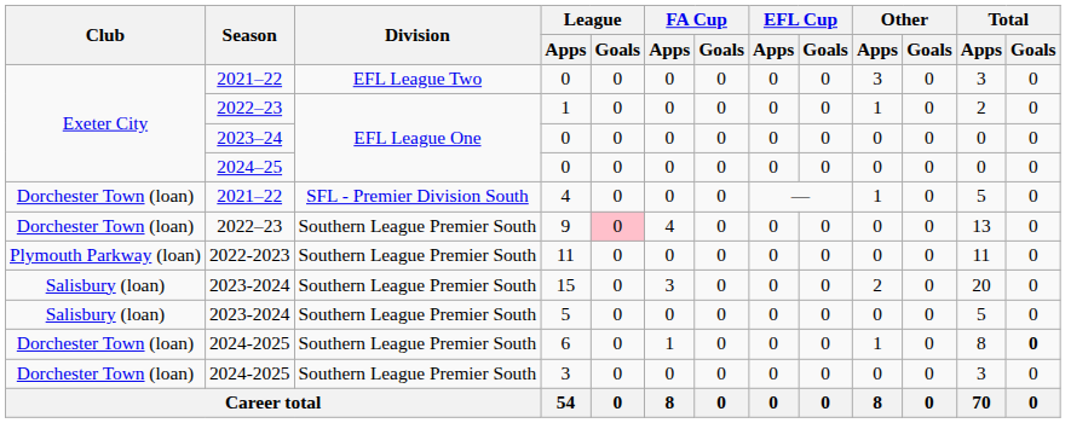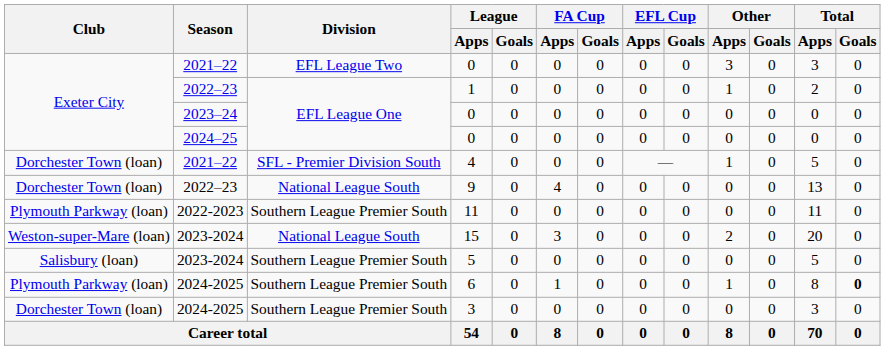 <table class="wikitable" style="text-align:center;">
 <tr>
 <th rowspan="2">Club</th>
 <th rowspan="2">Season</th>
 <th rowspan="2">Division</th>
 <th colspan="2">League</th>
 <th colspan="2"><a href='#'>FA Cup</a></th>
 <th colspan="2"><a href='#'>EFL Cup</a></th>
 <th colspan="2">Other</th>
 <th colspan="2">Total</th>
 </tr>
 <tr>
 <th>Apps</th>
 <th>Goals</th>
 <th>Apps</th>
 <th>Goals</th>
 <th>Apps</th>
 <th>Goals</th>
 <th>Apps</th>
 <th>Goals</th>
 <th>Apps</th>
 <th>Goals</th>
 </tr>
 <tr>
 <td rowspan="4"><a href='#'>Exeter City</a></td>
 <td><a href='#'>2021–22</a></td>
 <td><a href='#'>EFL League Two</a></td>
 <td>0</td>
 <td>0</td>
 <td>0</td>
 <td>0</td>
 <td>0</td>
 <td>0</td>
 <td>3</td>
 <td>0</td>
 <td>3</td>
 <td>0</td>
 </tr>
 <tr>
 <td><a href='#'>2022–23</a></td>
 <td rowspan="3"><a href='#'>EFL League One</a></td>
 <td>1</td>
 <td>0</td>
 <td>0</td>
 <td>0</td>
 <td>0</td>
 <td>0</td>
 <td>1</td>
 <td>0</td>
 <td>2</td>
 <td>0</td>
 </tr>
 <tr>
 <td><a href='#'>2023–24</a></td>
 <td>0</td>
 <td>0</td>
 <td>0</td>
 <td>0</td>
 <td>0</td>
 <td>0</td>
 <td>0</td>
 <td>0</td>
 <td>0</td>
 <td>0</td>
 </tr>
 <tr>
 <td><a href='#'>2024–25</a></td>
 <td>0</td>
 <td>0</td>
 <td>0</td>
 <td>0</td>
 <td>0</td>
 <td>0</td>
 <td>0</td>
 <td>0</td>
 <td>0</td>
 <td>0</td>
 </tr>
 <tr>
 <td><a href='#'>Dorchester Town</a> (loan)</td>
 <td><a href='#'>2021–22</a></td>
 <td><a href='#'>SFL - Premier Division South</a></td>
 <td>4</td>
 <td>0</td>
 <td>0</td>
 <td>0</td>
 <td colspan="2">—</td>
 <td>1</td>
 <td>0</td>
 <td>5</td>
 <td>0</td>
 </tr>
 <tr>
 <td><a href='#'>Dorchester Town</a> (loan)</td>
 <td>2022–23</td>
-<td>Southern League Premier South</td>
+<td><a href='#'>National League South</a></td>
 <td>9</td>
-<td style="background: pink;">0</td>
+<td>0</td>
 <td>4</td>
 <td>0</td>
 <td>0</td>
 <td>0</td>
 <td>0</td>
 <td>0</td>
 <td>13</td>
 <td>0</td>
 </tr>
 <tr>
 <td><a href='#'>Plymouth Parkway</a> (loan)</td>
 <td>2022-2023</td>
 <td>Southern League Premier South</td>
 <td>11</td>
 <td>0</td>
 <td>0</td>
 <td>0</td>
 <td>0</td>
 <td>0</td>
 <td>0</td>
 <td>0</td>
 <td>11</td>
 <td>0</td>
 </tr>
 <tr>
-<td><a href='#'>Salisbury</a> (loan)</td>
+<td><a href='#'>Weston-super-Mare</a> (loan)</td>
 <td>2023-2024</td>
-<td>Southern League Premier South</td>
+<td><a href='#'>National League South</a></td>
 <td>15</td>
 <td>0</td>
 <td>3</td>
 <td>0</td>
 <td>0</td>
 <td>0</td>
 <td>2</td>
 <td>0</td>
 <td>20</td>
 <td>0</td>
 </tr>
 <tr>
 <td><a href='#'>Salisbury</a> (loan)</td>
 <td>2023-2024</td>
 <td>Southern League Premier South</td>
 <td>5</td>
 <td>0</td>
 <td>0</td>
 <td>0</td>
 <td>0</td>
 <td>0</td>
 <td>0</td>
 <td>0</td>
 <td>5</td>
 <td>0</td>
 </tr>
 <tr>
-<td><a href='#'>Dorchester Town</a> (loan)</td>
+<td><a href='#'>Plymouth Parkway</a> (loan)</td>
 <td>2024-2025</td>
 <td>Southern League Premier South</td>
 <td>6</td>
 <td>0</td>
 <td>1</td>
 <td>0</td>
 <td>0</td>
 <td>0</td>
 <td>1</td>
 <td>0</td>
 <td>8</td>
 <td><strong>0</strong></td>
 </tr>
 <tr>
 <td><a href='#'>Dorchester Town</a> (loan)</td>
 <td>2024-2025</td>
 <td>Southern League Premier South</td>
 <td>3</td>
 <td>0</td>
 <td>0</td>
 <td>0</td>
 <td>0</td>
 <td>0</td>
 <td>0</td>
 <td>0</td>
 <td>3</td>
 <td>0</td>
 </tr>
 <tr>
 <th colspan="3">Career total</th>
 <th>54</th>
 <th>0</th>
 <th>8</th>
 <th>0</th>
 <th>0</th>
 <th>0</th>
 <th>8</th>
 <th>0</th>
 <th>70</th>
 <th>0</th>
 </tr>
 </table>
